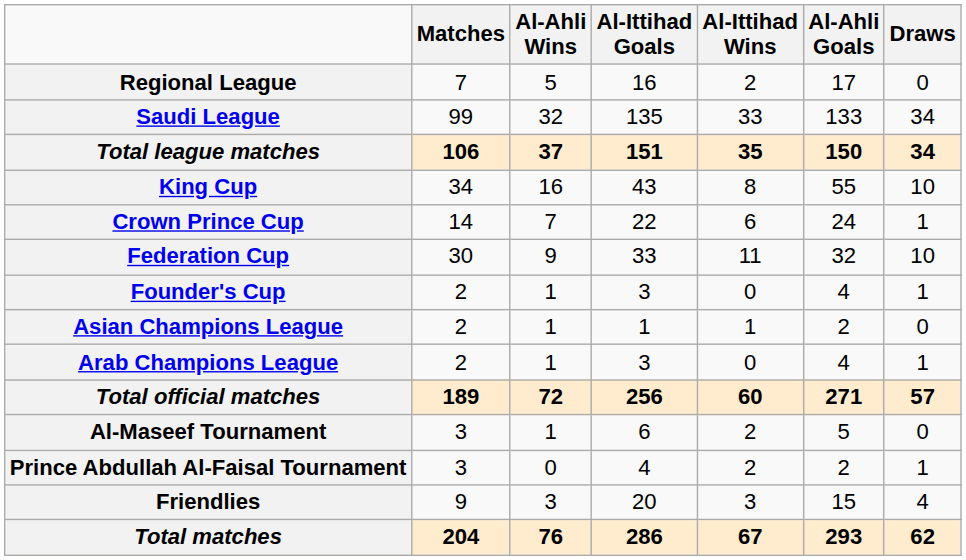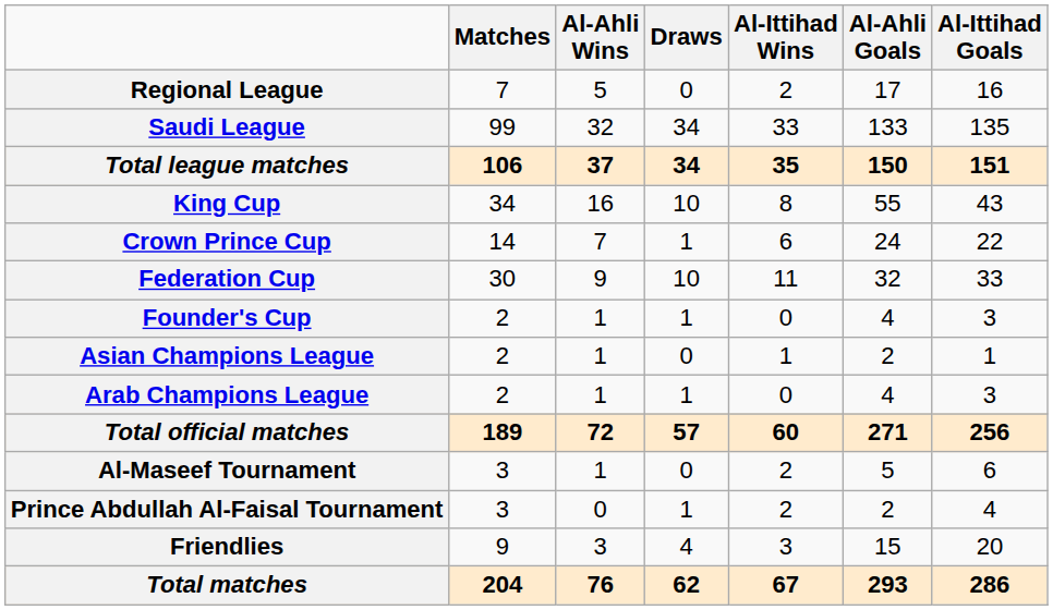 <table class="wikitable" style="text-align: center;">
 <tr>
 <td></td>
 <th>Matches</th>
 <th>Al-Ahli<br>Wins</th>
-<th>Al-Ittihad<br>Goals</th>
+<th>Draws</th>
 <th>Al-Ittihad<br>Wins</th>
 <th>Al-Ahli<br>Goals</th>
-<th>Draws</th>
+<th>Al-Ittihad<br>Goals</th>
 </tr>
 <tr>
 <th>Regional League<br></th>
 <td>7</td>
 <td>5</td>
-<td>16</td>
+<td>0</td>
 <td>2</td>
 <td>17</td>
-<td>0</td>
+<td>16</td>
 </tr>
 <tr>
 <th><a href='#'>Saudi League</a><br></th>
 <td>99</td>
 <td>32</td>
-<td>135</td>
+<td>34</td>
 <td>33</td>
 <td>133</td>
-<td>34</td>
+<td>135</td>
 </tr>
 <tr bgcolor=blanchedalmond>
 <th><em>Total league matches</em><br></th>
 <td><strong>106</strong></td>
 <td><strong>37</strong></td>
-<td><strong>151</strong></td>
+<td><strong>34</strong></td>
 <td><strong>35</strong></td>
 <td><strong>150</strong></td>
-<td><strong>34</strong></td>
+<td><strong>151</strong></td>
 </tr>
 <tr>
 <th><a href='#'>King Cup</a><br></th>
 <td>34</td>
 <td>16</td>
-<td>43</td>
+<td>10</td>
 <td>8</td>
 <td>55</td>
-<td>10</td>
+<td>43</td>
 </tr>
 <tr>
 <th><a href='#'>Crown Prince Cup</a><br></th>
 <td>14</td>
 <td>7</td>
-<td>22</td>
+<td>1</td>
 <td>6</td>
 <td>24</td>
-<td>1</td>
+<td>22</td>
 </tr>
 <tr>
 <th><a href='#'>Federation Cup</a><br></th>
 <td>30</td>
 <td>9</td>
-<td>33</td>
+<td>10</td>
 <td>11</td>
 <td>32</td>
-<td>10</td>
+<td>33</td>
 </tr>
 <tr>
 <th><a href='#'>Founder's Cup</a><br></th>
 <td>2</td>
 <td>1</td>
-<td>3</td>
+<td>1</td>
 <td>0</td>
 <td>4</td>
-<td>1</td>
+<td>3</td>
 </tr>
 <tr>
 <th><a href='#'>Asian Champions League</a><br></th>
 <td>2</td>
 <td>1</td>
-<td>1</td>
+<td>0</td>
 <td>1</td>
 <td>2</td>
-<td>0</td>
+<td>1</td>
 </tr>
 <tr>
 <th><a href='#'>Arab Champions League</a><br></th>
 <td>2</td>
 <td>1</td>
-<td>3</td>
+<td>1</td>
 <td>0</td>
 <td>4</td>
-<td>1</td>
+<td>3</td>
 </tr>
 <tr bgcolor=blanchedalmond>
 <th><em>Total official matches</em></th>
 <td><strong>189</strong></td>
 <td><strong>72</strong></td>
-<td><strong>256</strong></td>
+<td><strong>57</strong></td>
 <td><strong>60</strong></td>
 <td><strong>271</strong></td>
-<td><strong>57</strong></td>
+<td><strong>256</strong></td>
 </tr>
 <tr>
 <th>Al-Maseef Tournament</th>
 <td>3</td>
 <td>1</td>
-<td>6</td>
+<td>0</td>
 <td>2</td>
 <td>5</td>
-<td>0</td>
+<td>6</td>
 </tr>
 <tr>
 <th>Prince Abdullah Al-Faisal Tournament</th>
 <td>3</td>
 <td>0</td>
-<td>4</td>
+<td>1</td>
 <td>2</td>
 <td>2</td>
-<td>1</td>
+<td>4</td>
 </tr>
 <tr>
 <th>Friendlies</th>
 <td>9</td>
 <td>3</td>
-<td>20</td>
+<td>4</td>
 <td>3</td>
 <td>15</td>
-<td>4</td>
+<td>20</td>
 </tr>
 <tr bgcolor=blanchedalmond>
 <th><em>Total matches</em></th>
 <td><strong>204</strong></td>
 <td><strong>76</strong></td>
-<td><strong>286</strong></td>
+<td><strong>62</strong></td>
 <td><strong>67</strong></td>
 <td><strong>293</strong></td>
-<td><strong>62</strong></td>
+<td><strong>286</strong></td>
 </tr>
 </table>
